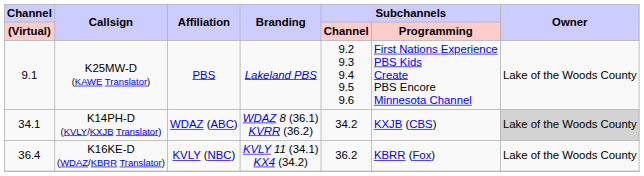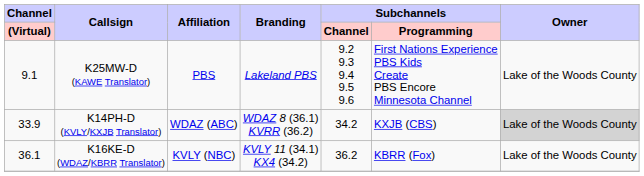 <table class=wikitable style="text-align:center">
 <tr>
 <th style="background:#ccccff;">Channel</th>
 <th style="background:#ccccff;" rowspan="2">Callsign</th>
 <th style="background:#ccccff;" rowspan="2">Affiliation</th>
 <th style="background:#ccccff;" rowspan="2">Branding</th>
 <th style="background:#ccccff;" colspan="2">Subchannels</th>
 <th style="background:#ccccff;" rowspan="2">Owner</th>
 </tr>
 <tr>
 <th style="background:#ffcccc;">(Virtual)</th>
 <th style="background:#ffcccc;">Channel</th>
 <th style="background:#ffcccc">Programming</th>
 </tr>
 <tr>
 <td>9.1</td>
 <td>K25MW-D<br><small>(<a href='#'>KAWE</a> <a href='#'>Translator</a>)</small></td>
 <td><a href='#'>PBS</a></td>
 <td><em><a href='#'>Lakeland PBS</a></em></td>
 <td>9.2<br>9.3<br>9.4<br>9.5<br>9.6</td>
 <td style="text-align:left"><a href='#'>First Nations Experience</a><br><a href='#'>PBS Kids</a><br><a href='#'>Create</a><br>PBS Encore<br><a href='#'>Minnesota Channel</a></td>
 <td style="text-align:left">Lake of the Woods County</td>
 </tr>
 <tr>
-<td>34.1</td>
+<td>33.9</td>
 <td>K14PH-D<br><small>(<a href='#'>KVLY</a>/<a href='#'>KXJB</a> <a href='#'>Translator</a>)</small></td>
 <td><a href='#'>WDAZ</a> (<a href='#'>ABC</a>)</td>
 <td><em><a href='#'>WDAZ</a> 8</em> (36.1)<br><em><a href='#'>KVRR</a></em> (36.2)</td>
 <td>34.2</td>
 <td style="text-align:left"><a href='#'>KXJB</a> (<a href='#'>CBS</a>)</td>
 <td style="background: lightgrey; text-align:left">Lake of the Woods County</td>
 </tr>
 <tr>
-<td>36.4</td>
+<td>36.1</td>
 <td>K16KE-D<br><small>(<a href='#'>WDAZ</a>/<a href='#'>KBRR</a> <a href='#'>Translator</a>)</small></td>
 <td><a href='#'>KVLY</a> (<a href='#'>NBC</a>)</td>
 <td><em><a href='#'>KVLY</a> 11</em> (34.1)<br><em><a href='#'>KX4</a></em> (34.2)</td>
 <td>36.2</td>
 <td style="text-align:left"><a href='#'>KBRR</a> (<a href='#'>Fox</a>)</td>
 <td style="text-align:left">Lake of the Woods County</td>
 </tr>
 <tr>
 </tr>
 </table>
